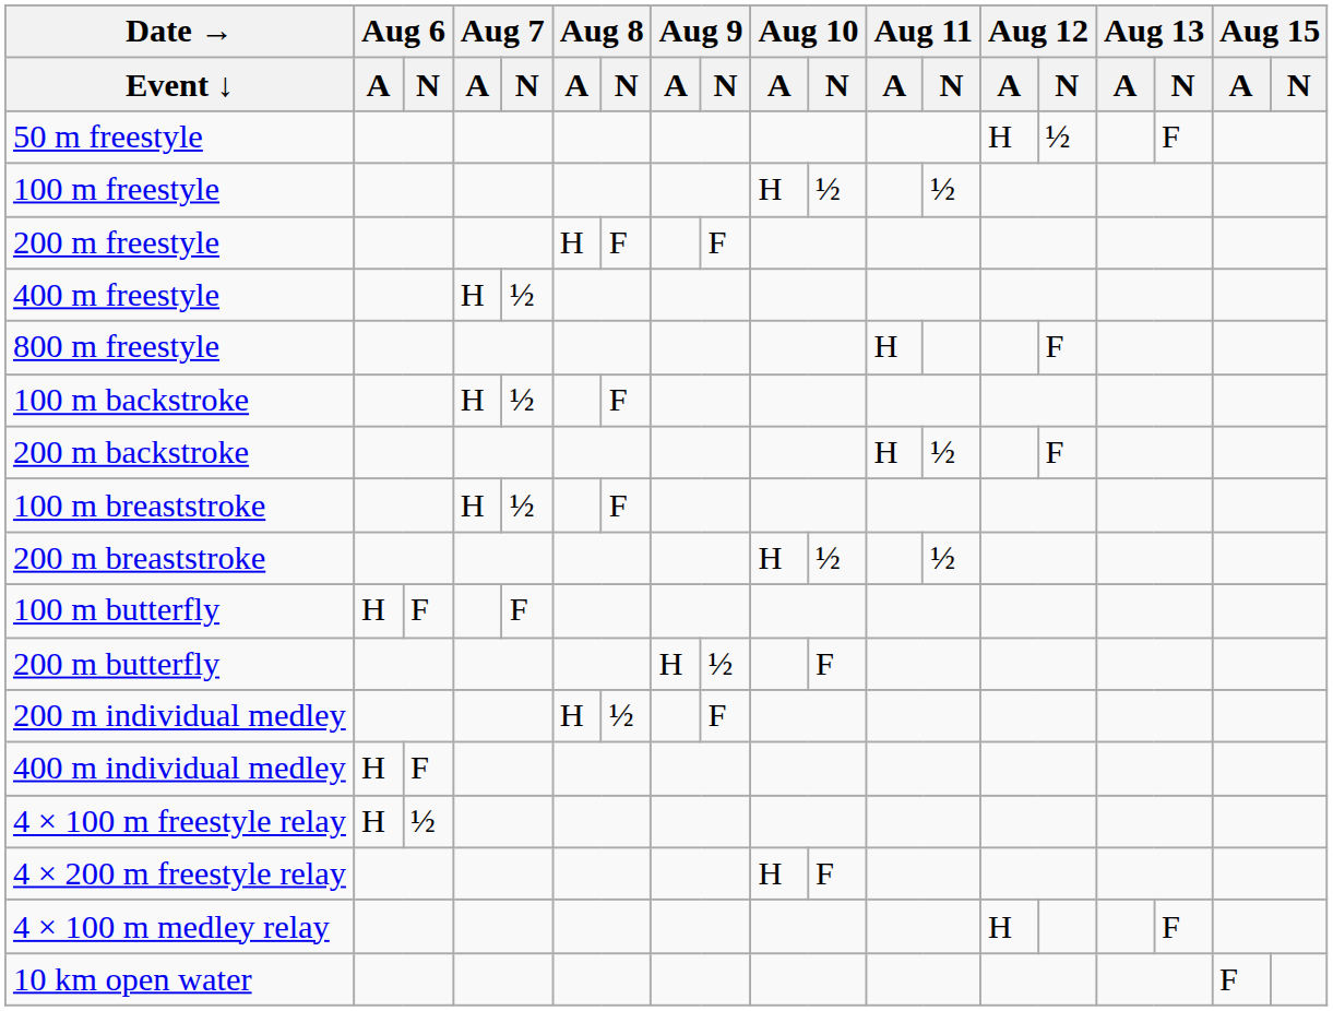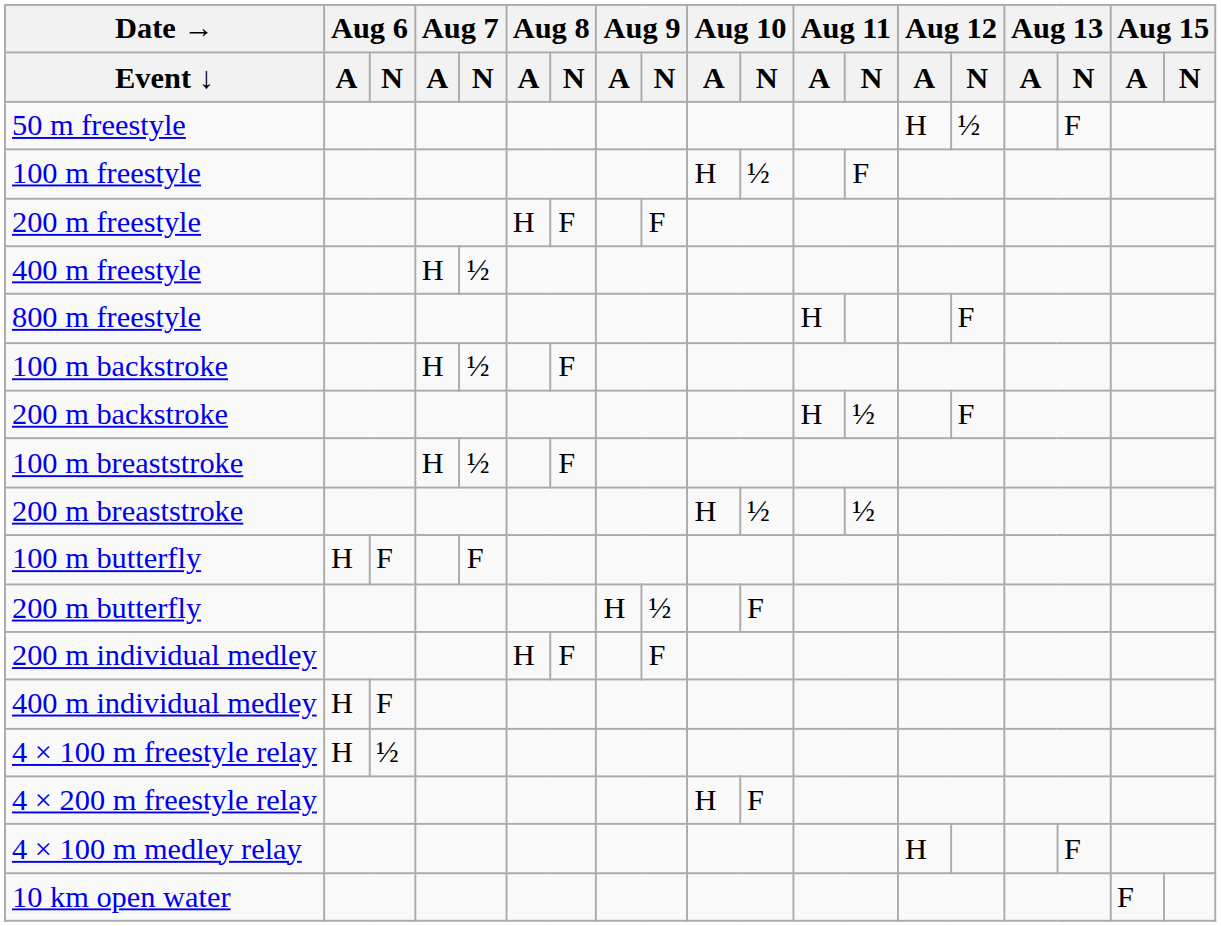 <table class="wikitable olympic-schedule swimming">
 <tr>
 <th>Date →</th>
 <th colspan="2">Aug 6</th>
 <th colspan="2">Aug 7</th>
 <th colspan="2">Aug 8</th>
 <th colspan="2">Aug 9</th>
 <th colspan="2">Aug 10</th>
 <th colspan="2">Aug 11</th>
 <th colspan="2">Aug 12</th>
 <th colspan="2">Aug 13</th>
 <th colspan="2">Aug 15</th>
 </tr>
 <tr>
 <th>Event ↓</th>
 <th>A</th>
 <th>N</th>
 <th>A</th>
 <th>N</th>
 <th>A</th>
 <th>N</th>
 <th>A</th>
 <th>N</th>
 <th>A</th>
 <th>N</th>
 <th>A</th>
 <th>N</th>
 <th>A</th>
 <th>N</th>
 <th>A</th>
 <th>N</th>
 <th>A</th>
 <th>N</th>
 </tr>
 <tr>
 <td class="event"><a href='#'>50 m freestyle</a></td>
 <td colspan=2></td>
 <td colspan=2></td>
 <td colspan=2></td>
 <td colspan=2></td>
 <td colspan=2></td>
 <td colspan=2></td>
 <td class="heats">H</td>
 <td class="semifinals">½</td>
 <td></td>
 <td class="final">F</td>
 <td colspan=2></td>
 </tr>
 <tr>
 <td class="event"><a href='#'>100 m freestyle</a></td>
 <td colspan=2></td>
 <td colspan=2></td>
 <td colspan=2></td>
 <td colspan=2></td>
 <td class="heats">H</td>
 <td class="semifinals">½</td>
 <td></td>
-<td class="semifinals">½</td>
+<td class="final">F</td>
 <td colspan=2></td>
 <td colspan=2></td>
 <td colspan=2></td>
 </tr>
 <tr>
 <td class="event"><a href='#'>200 m freestyle</a></td>
 <td colspan=2></td>
 <td colspan=2></td>
 <td class="heats">H</td>
 <td class="final">F</td>
 <td></td>
 <td class="final">F</td>
 <td colspan=2></td>
 <td colspan=2></td>
 <td colspan=2></td>
 <td colspan=2></td>
 <td colspan=2></td>
 </tr>
 <tr>
 <td class="event"><a href='#'>400 m freestyle</a></td>
 <td colspan=2></td>
 <td class="heats">H</td>
 <td class="semifinals">½</td>
 <td colspan=2></td>
 <td colspan=2></td>
 <td colspan=2></td>
 <td colspan=2></td>
 <td colspan=2></td>
 <td colspan=2></td>
 <td colspan=2></td>
 </tr>
 <tr>
 <td class="event"><a href='#'>800 m freestyle</a></td>
 <td colspan=2></td>
 <td colspan=2></td>
 <td colspan=2></td>
 <td colspan=2></td>
 <td colspan=2></td>
 <td class="heats">H</td>
 <td></td>
 <td></td>
 <td class="final">F</td>
 <td colspan=2></td>
 <td colspan=2></td>
 </tr>
 <tr>
 <td class="event"><a href='#'>100 m backstroke</a></td>
 <td colspan=2></td>
 <td class="heats">H</td>
 <td class="semifinals">½</td>
 <td></td>
 <td class="final">F</td>
 <td colspan=2></td>
 <td colspan=2></td>
 <td colspan=2></td>
 <td colspan=2></td>
 <td colspan=2></td>
 <td colspan=2></td>
 </tr>
 <tr>
 <td class="event"><a href='#'>200 m backstroke</a></td>
 <td colspan=2></td>
 <td colspan=2></td>
 <td colspan=2></td>
 <td colspan=2></td>
 <td colspan=2></td>
 <td class="heats">H</td>
 <td class="semifinals">½</td>
 <td></td>
 <td class="final">F</td>
 <td colspan=2></td>
 <td colspan=2></td>
 </tr>
 <tr>
 <td class="event"><a href='#'>100 m breaststroke</a></td>
 <td colspan=2></td>
 <td class="heats">H</td>
 <td class="semifinals">½</td>
 <td></td>
 <td class="final">F</td>
 <td colspan=2></td>
 <td colspan=2></td>
 <td colspan=2></td>
 <td colspan=2></td>
 <td colspan=2></td>
 <td colspan=2></td>
 </tr>
 <tr>
 <td class="event"><a href='#'>200 m breaststroke</a></td>
 <td colspan=2></td>
 <td colspan=2></td>
 <td colspan=2></td>
 <td colspan=2></td>
 <td class="heats">H</td>
 <td class="semifinals">½</td>
 <td></td>
 <td class="semifinals">½</td>
 <td colspan=2></td>
 <td colspan=2></td>
 <td colspan=2></td>
 </tr>
 <tr>
 <td class="event"><a href='#'>100 m butterfly</a></td>
 <td class="heats">H</td>
 <td class="final">F</td>
 <td></td>
 <td class="final">F</td>
 <td colspan=2></td>
 <td colspan=2></td>
 <td colspan=2></td>
 <td colspan=2></td>
 <td colspan=2></td>
 <td colspan=2></td>
 <td colspan=2></td>
 </tr>
 <tr>
 <td class="event"><a href='#'>200 m butterfly</a></td>
 <td colspan=2></td>
 <td colspan=2></td>
 <td colspan=2></td>
 <td class="heats">H</td>
 <td class="semifinals">½</td>
 <td></td>
 <td class="final">F</td>
 <td colspan=2></td>
 <td colspan=2></td>
 <td colspan=2></td>
 <td colspan=2></td>
 </tr>
 <tr>
 <td class="event"><a href='#'>200 m individual medley</a></td>
 <td colspan=2></td>
 <td colspan=2></td>
 <td class="heats">H</td>
-<td class="semifinals">½</td>
+<td class="final">F</td>
 <td></td>
 <td class="final">F</td>
 <td colspan=2></td>
 <td colspan=2></td>
 <td colspan=2></td>
 <td colspan=2></td>
 <td colspan=2></td>
 </tr>
 <tr>
 <td class="event"><a href='#'>400 m individual medley</a></td>
 <td class="heats">H</td>
 <td class="final">F</td>
 <td colspan=2></td>
 <td colspan=2></td>
 <td colspan=2></td>
 <td colspan=2></td>
 <td colspan=2></td>
 <td colspan=2></td>
 <td colspan=2></td>
 <td colspan=2></td>
 </tr>
 <tr>
 <td class="event"><a href='#'>4 × 100 m freestyle relay</a></td>
 <td class="heats">H</td>
 <td class="semifinals">½</td>
 <td colspan=2></td>
 <td colspan=2></td>
 <td colspan=2></td>
 <td colspan=2></td>
 <td colspan=2></td>
 <td colspan=2></td>
 <td colspan=2></td>
 <td colspan=2></td>
 </tr>
 <tr>
 <td class="event"><a href='#'>4 × 200 m freestyle relay</a></td>
 <td colspan=2></td>
 <td colspan=2></td>
 <td colspan=2></td>
 <td colspan=2></td>
 <td class="heats">H</td>
 <td class="final">F</td>
 <td colspan=2></td>
 <td colspan=2></td>
 <td colspan=2></td>
 <td colspan=2></td>
 </tr>
 <tr>
 <td class="event"><a href='#'>4 × 100 m medley relay</a></td>
 <td colspan=2></td>
 <td colspan=2></td>
 <td colspan=2></td>
 <td colspan=2></td>
 <td colspan=2></td>
 <td colspan=2></td>
 <td class="heats">H</td>
 <td></td>
 <td></td>
 <td class="final">F</td>
 <td colspan=2></td>
 </tr>
 <tr>
 <td class="event"><a href='#'>10 km open water</a></td>
 <td colspan=2></td>
 <td colspan=2></td>
 <td colspan=2></td>
 <td colspan=2></td>
 <td colspan=2></td>
 <td colspan=2></td>
 <td colspan=2></td>
 <td colspan=2></td>
 <td class="final">F</td>
 <td></td>
 </tr>
 </table>
